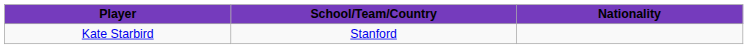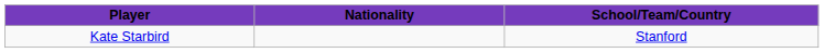 <table class="wikitable" style="text-align:center; width:60em">
 <tr>
 <th style="background: #753BBD" width="10%"><span>Player</span></th>
+<th style="background: #753BBD" width="10%"><span>Nationality</span></th>
 <th style="background: #753BBD" width="10%"><span>School/Team/Country</span></th>
-<th style="background: #753BBD" width="10%"><span>Nationality</span></th>
 </tr>
 <tr>
 <td><a href='#'>Kate Starbird</a></td>
+<td></td>
 <td><a href='#'>Stanford</a></td>
-<td></td>
 </tr>
 </table>
